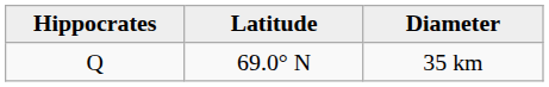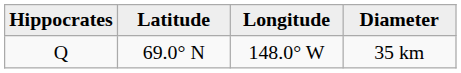 <table class="wikitable">
 <tr>
 <th width="25%" style="background:#eeeeee;">Hippocrates</th>
 <th width="25%" style="background:#eeeeee;">Latitude</th>
+<th width="25%" style="background:#eeeeee;">Longitude</th>
 <th width="25%" style="background:#eeeeee;">Diameter</th>
 </tr>
 <tr>
 <td align="center">Q</td>
 <td align="center">69.0° N</td>
+<td align="center">148.0° W</td>
 <td align="center">35 km</td>
 </tr>
 </table>
